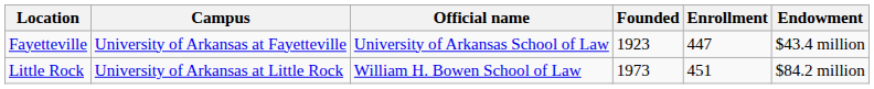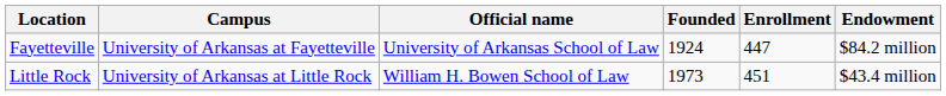 <table class="sortable wikitable">
 <tr>
 <th>Location</th>
 <th>Campus</th>
 <th>Official name</th>
 <th>Founded</th>
 <th>Enrollment</th>
 <th>Endowment</th>
 </tr>
 <tr -->
 <td><a href='#'>Fayetteville</a></td>
 <td><a href='#'>University of Arkansas at Fayetteville</a></td>
 <td><a href='#'>University of Arkansas School of Law</a></td>
-<td>1923</td>
+<td>1924</td>
 <td>447</td>
-<td>$43.4 million</td>
+<td>$84.2 million</td>
 </tr>
 <tr>
 <td><a href='#'>Little Rock</a></td>
 <td><a href='#'>University of Arkansas at Little Rock</a></td>
 <td><a href='#'>William H. Bowen School of Law</a></td>
 <td>1973</td>
 <td>451</td>
-<td>$84.2 million</td>
+<td>$43.4 million</td>
 </tr>
 </table>
